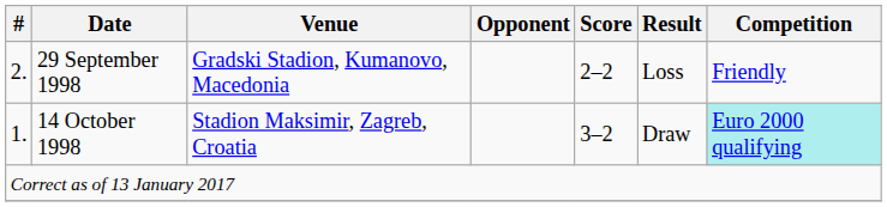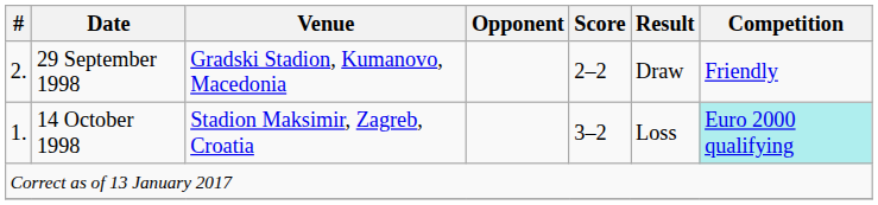 <table class="wikitable" style="font-size:95%;">
 <tr>
 <th>#</th>
 <th>Date</th>
 <th>Venue</th>
 <th>Opponent</th>
 <th>Score</th>
 <th>Result</th>
 <th>Competition</th>
 </tr>
 <tr>
 <td>2.</td>
 <td>29 September 1998</td>
 <td><a href='#'>Gradski Stadion</a>, <a href='#'>Kumanovo</a>, <a href='#'>Macedonia</a></td>
 <td></td>
 <td>2–2</td>
-<td>Loss</td>
+<td>Draw</td>
 <td><a href='#'>Friendly</a></td>
 </tr>
 <tr>
 <td>1.</td>
 <td>14 October 1998</td>
 <td><a href='#'>Stadion Maksimir</a>, <a href='#'>Zagreb</a>, <a href='#'>Croatia</a></td>
 <td></td>
 <td>3–2</td>
-<td>Draw</td>
+<td>Loss</td>
 <td style="background: paleturquoise;"><a href='#'>Euro 2000 qualifying</a></td>
 </tr>
 <tr>
 <td colspan="12"><small><em>Correct as of 13 January 2017</em></small></td>
 </tr>
 <tr>
 </tr>
 </table>
